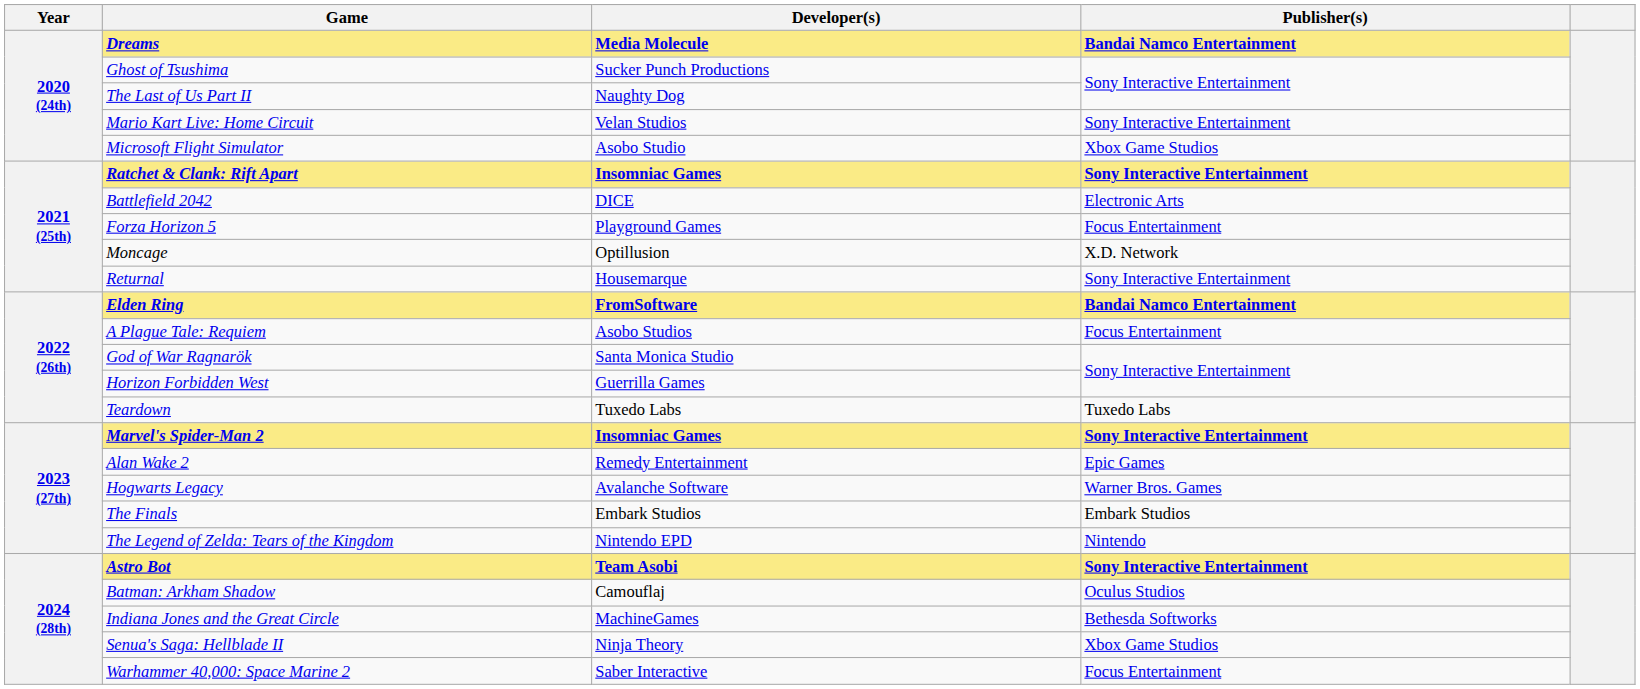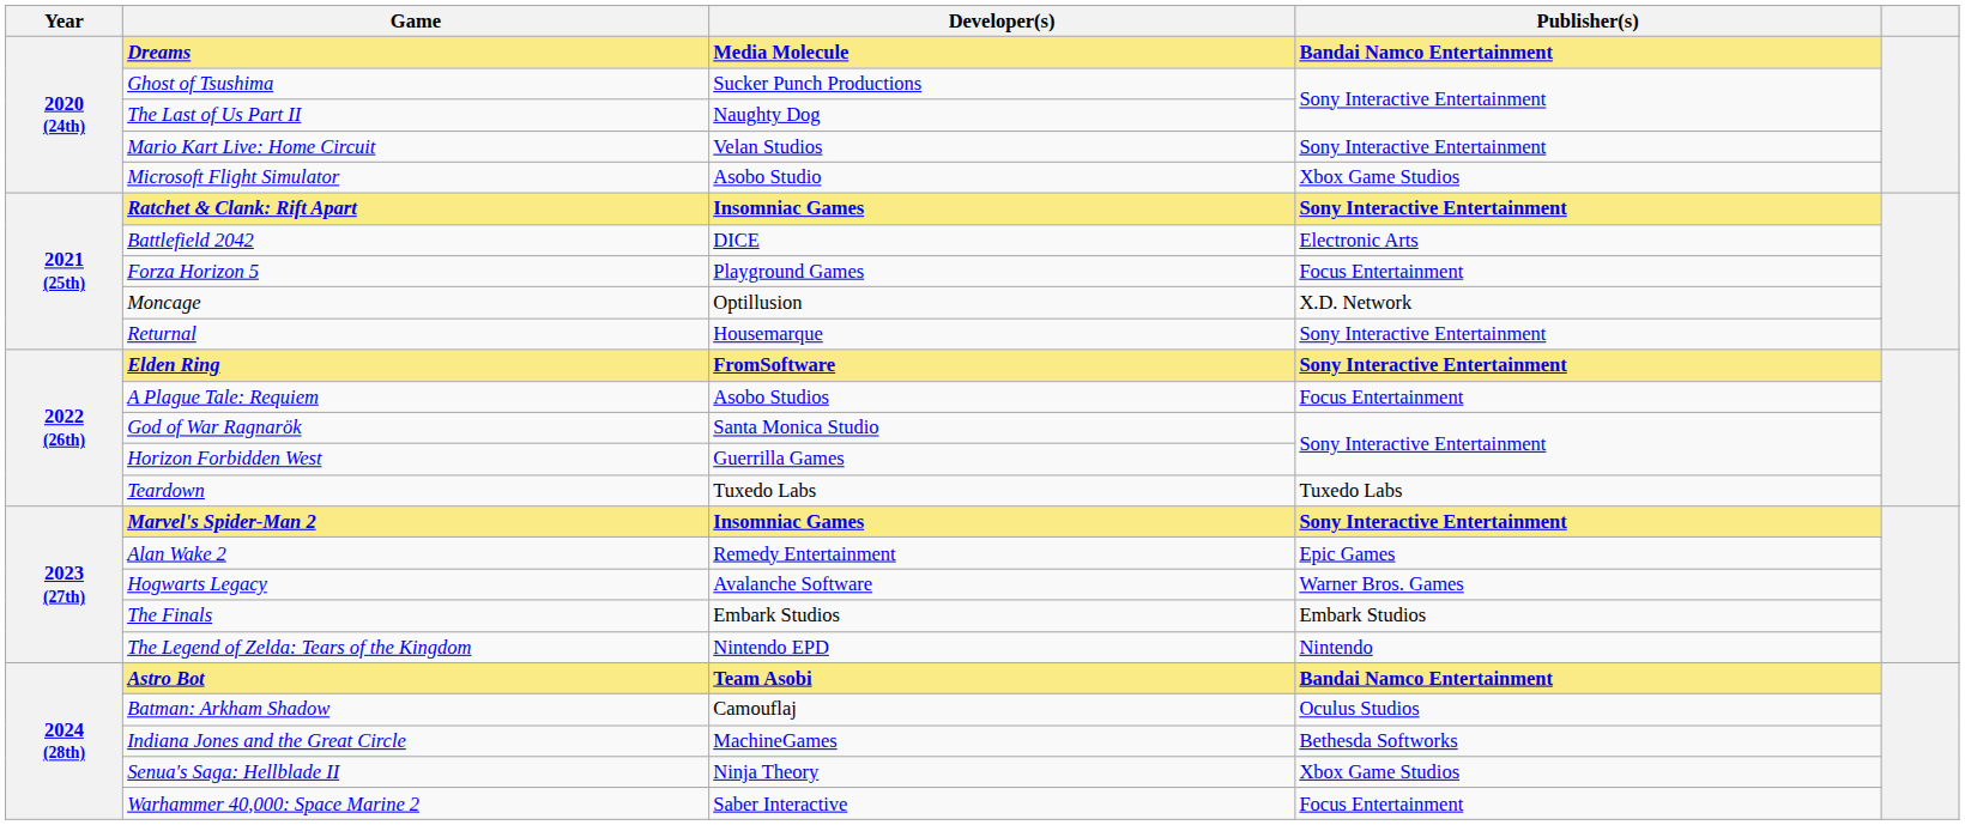 <table class="wikitable sortable" style="width:100%;">
 <tr style="background:#bebebe">
 <th scope="col" style="width:6%;">Year</th>
 <th scope="col" style="width:30%;">Game</th>
 <th scope="col" style="width:30%;">Developer(s)</th>
 <th scope="col" style="width:30%;">Publisher(s)</th>
 <th scope="col" style="width:4%;" class="unsortable"></th>
 </tr>
 <tr>
 <th scope="row" rowspan="5" style="text-align:center"><a href='#'>2020</a> <br><small><a href='#'>(24th)</a> </small></th>
 <td style="background:#FAEB86"><strong><em><a href='#'>Dreams</a></em></strong></td>
 <td style="background:#FAEB86"><strong><a href='#'>Media Molecule</a></strong></td>
 <td style="background:#FAEB86"><strong><a href='#'>Bandai Namco Entertainment</a></strong></td>
 <th scope="row" rowspan="5" style="text-align;center;"></th>
 </tr>
 <tr>
 <td><em><a href='#'>Ghost of Tsushima</a></em></td>
 <td><a href='#'>Sucker Punch Productions</a></td>
 <td rowspan="2"><a href='#'>Sony Interactive Entertainment</a></td>
 </tr>
 <tr>
 <td><em><a href='#'>The Last of Us Part II</a></em></td>
 <td><a href='#'>Naughty Dog</a></td>
 </tr>
 <tr>
 <td><em><a href='#'>Mario Kart Live: Home Circuit</a></em></td>
 <td><a href='#'>Velan Studios</a></td>
 <td><a href='#'>Sony Interactive Entertainment</a></td>
 </tr>
 <tr>
 <td><em><a href='#'>Microsoft Flight Simulator</a></em></td>
 <td><a href='#'>Asobo Studio</a></td>
 <td><a href='#'>Xbox Game Studios</a></td>
 </tr>
 <tr>
 <th scope="row" rowspan="5" style="text-align:center"><a href='#'>2021</a> <br><small><a href='#'>(25th)</a> </small></th>
 <td style="background:#FAEB86"><strong><em><a href='#'>Ratchet & Clank: Rift Apart</a></em></strong></td>
 <td style="background:#FAEB86"><strong><a href='#'>Insomniac Games</a></strong></td>
 <td style="background:#FAEB86"><strong><a href='#'>Sony Interactive Entertainment</a></strong></td>
 <th scope="row" rowspan="5" style="text-align;center;"></th>
 </tr>
 <tr>
 <td><em><a href='#'>Battlefield 2042</a></em></td>
 <td><a href='#'>DICE</a></td>
 <td><a href='#'>Electronic Arts</a></td>
 </tr>
 <tr>
 <td><em><a href='#'>Forza Horizon 5</a></em></td>
 <td><a href='#'>Playground Games</a></td>
 <td><a href='#'>Focus Entertainment</a></td>
 </tr>
 <tr>
 <td><em>Moncage</em></td>
 <td>Optillusion</td>
 <td>X.D. Network</td>
 </tr>
 <tr>
 <td><em><a href='#'>Returnal</a></em></td>
 <td><a href='#'>Housemarque</a></td>
 <td><a href='#'>Sony Interactive Entertainment</a></td>
 </tr>
 <tr>
 <th scope="row" rowspan="5" style="text-align:center"><a href='#'>2022</a> <br><small><a href='#'>(26th)</a> </small></th>
 <td style="background:#FAEB86"><strong><em><a href='#'>Elden Ring</a></em></strong></td>
 <td style="background:#FAEB86"><strong><a href='#'>FromSoftware</a></strong></td>
-<td style="background:#FAEB86"><strong><a href='#'>Bandai Namco Entertainment</a></strong></td>
+<td style="background:#FAEB86"><strong><a href='#'>Sony Interactive Entertainment</a></strong></td>
 <th scope="row" rowspan="5" style="text-align;center;"></th>
 </tr>
 <tr>
 <td><em><a href='#'>A Plague Tale: Requiem</a></em></td>
 <td><a href='#'>Asobo Studios</a></td>
 <td><a href='#'>Focus Entertainment</a></td>
 </tr>
 <tr>
 <td><em><a href='#'>God of War Ragnarök</a></em></td>
 <td><a href='#'>Santa Monica Studio</a></td>
 <td rowspan="2"><a href='#'>Sony Interactive Entertainment</a></td>
 </tr>
 <tr>
 <td><em><a href='#'>Horizon Forbidden West</a></em></td>
 <td><a href='#'>Guerrilla Games</a></td>
 </tr>
 <tr>
 <td><em><a href='#'>Teardown</a></em></td>
 <td>Tuxedo Labs</td>
 <td>Tuxedo Labs</td>
 </tr>
 <tr>
 <th scope="row" rowspan="5" style="text-align:center"><a href='#'>2023</a> <br><small><a href='#'>(27th)</a> </small></th>
 <td style="background:#FAEB86"><strong><em><a href='#'>Marvel's Spider-Man 2</a></em></strong></td>
 <td style="background:#FAEB86"><strong><a href='#'>Insomniac Games</a></strong></td>
 <td style="background:#FAEB86"><strong><a href='#'>Sony Interactive Entertainment</a></strong></td>
 <th scope="row" rowspan="5" style="text-align;center;"></th>
 </tr>
 <tr>
 <td><em><a href='#'>Alan Wake 2</a></em></td>
 <td><a href='#'>Remedy Entertainment</a></td>
 <td><a href='#'>Epic Games</a></td>
 </tr>
 <tr>
 <td><em><a href='#'>Hogwarts Legacy</a></em></td>
 <td><a href='#'>Avalanche Software</a></td>
 <td><a href='#'>Warner Bros. Games</a></td>
 </tr>
 <tr>
 <td><em><a href='#'>The Finals</a></em></td>
 <td>Embark Studios</td>
 <td>Embark Studios</td>
 </tr>
 <tr>
 <td><em><a href='#'>The Legend of Zelda: Tears of the Kingdom</a></em></td>
 <td><a href='#'>Nintendo EPD</a></td>
 <td><a href='#'>Nintendo</a></td>
 </tr>
 <tr>
 <th scope="row" rowspan="5" style="text-align:center"><a href='#'>2024</a> <br><small><a href='#'>(28th)</a> </small></th>
 <td style="background:#FAEB86"><strong><em><a href='#'>Astro Bot</a></em></strong></td>
 <td style="background:#FAEB86"><strong><a href='#'>Team Asobi</a></strong></td>
-<td style="background:#FAEB86"><strong><a href='#'>Sony Interactive Entertainment</a></strong></td>
+<td style="background:#FAEB86"><strong><a href='#'>Bandai Namco Entertainment</a></strong></td>
 <th scope="row" rowspan="5" style="text-align;center;"></th>
 </tr>
 <tr>
 <td><em><a href='#'>Batman: Arkham Shadow</a></em></td>
 <td>Camouflaj</td>
 <td><a href='#'>Oculus Studios</a></td>
 </tr>
 <tr>
 <td><em><a href='#'>Indiana Jones and the Great Circle</a></em></td>
 <td><a href='#'>MachineGames</a></td>
 <td><a href='#'>Bethesda Softworks</a></td>
 </tr>
 <tr>
 <td><em><a href='#'>Senua's Saga: Hellblade II</a></em></td>
 <td><a href='#'>Ninja Theory</a></td>
 <td><a href='#'>Xbox Game Studios</a></td>
 </tr>
 <tr>
 <td><em><a href='#'>Warhammer 40,000: Space Marine 2</a></em></td>
 <td><a href='#'>Saber Interactive</a></td>
 <td><a href='#'>Focus Entertainment</a></td>
 </tr>
 </table>
